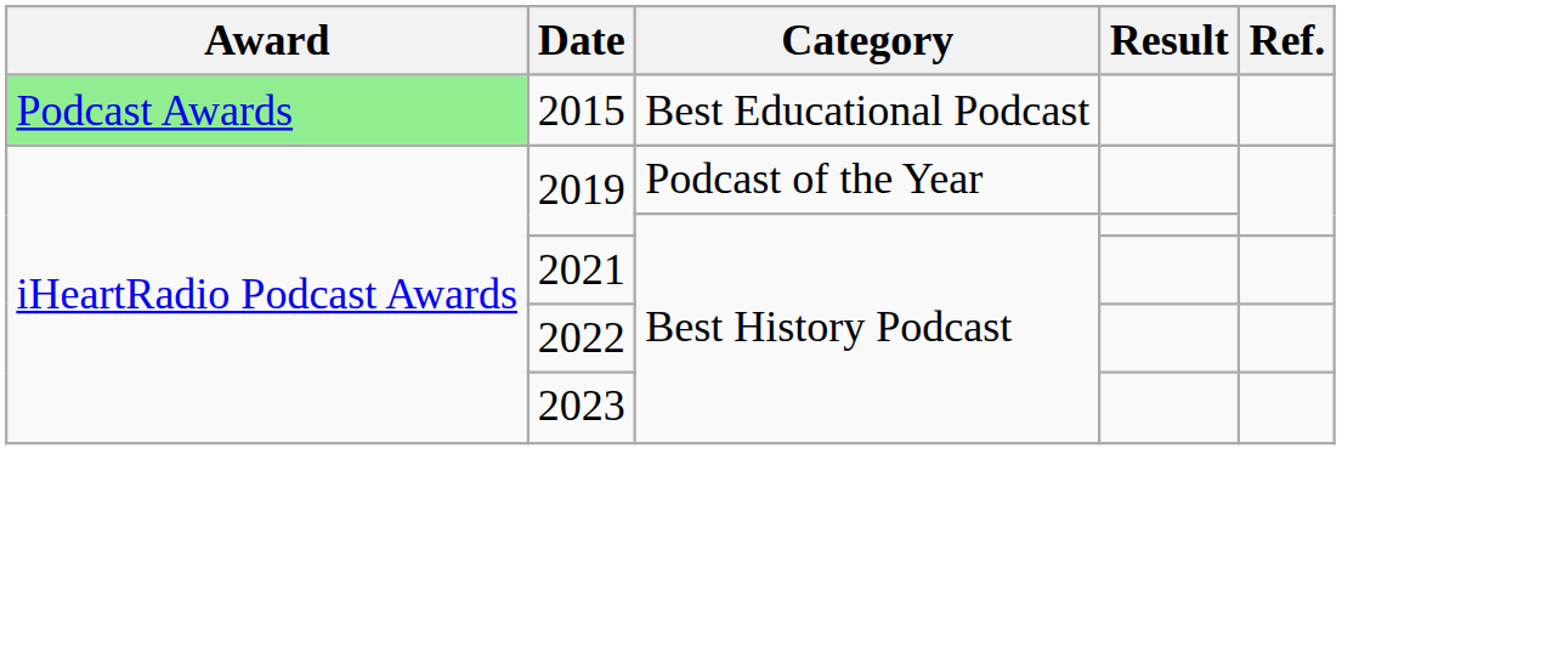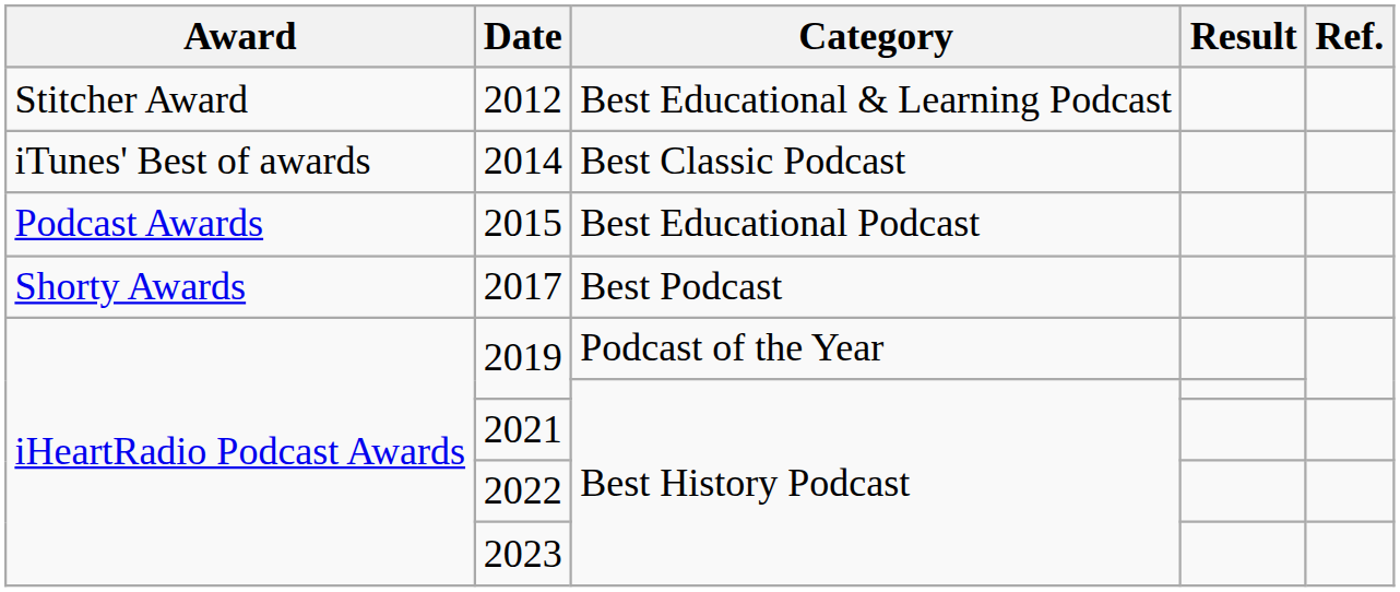 <table class="wikitable sortable">
 <tr>
 <th>Award</th>
 <th>Date</th>
 <th>Category</th>
 <th>Result</th>
 <th>Ref.</th>
 </tr>
 <tr>
-<td style="background: lightgreen;"><a href='#'>Podcast Awards</a></td>
+<td>Stitcher Award</td>
+<td>2012</td>
+<td>Best Educational & Learning Podcast</td>
+<td></td>
+<td></td>
+</tr>
+<tr>
+<td>iTunes' Best of awards</td>
+<td>2014</td>
+<td>Best Classic Podcast</td>
+<td></td>
+<td></td>
+</tr>
+<tr>
+<td><a href='#'>Podcast Awards</a></td>
 <td>2015</td>
 <td>Best Educational Podcast</td>
+<td></td>
+<td></td>
+</tr>
+<tr>
+<td><a href='#'>Shorty Awards</a></td>
+<td>2017</td>
+<td>Best Podcast</td>
 <td></td>
 <td></td>
 </tr>
 <tr>
 <td rowspan="5"><a href='#'>iHeartRadio Podcast Awards</a></td>
 <td rowspan="2">2019</td>
 <td>Podcast of the Year</td>
 <td></td>
 <td rowspan="2"></td>
 </tr>
 <tr>
 <td rowspan="4">Best History Podcast</td>
 <td></td>
 </tr>
 <tr>
 <td>2021</td>
 <td></td>
 <td></td>
 </tr>
 <tr>
 <td>2022</td>
 <td></td>
 <td></td>
 </tr>
 <tr>
 <td>2023</td>
 <td></td>
 <td></td>
 </tr>
 </table>
